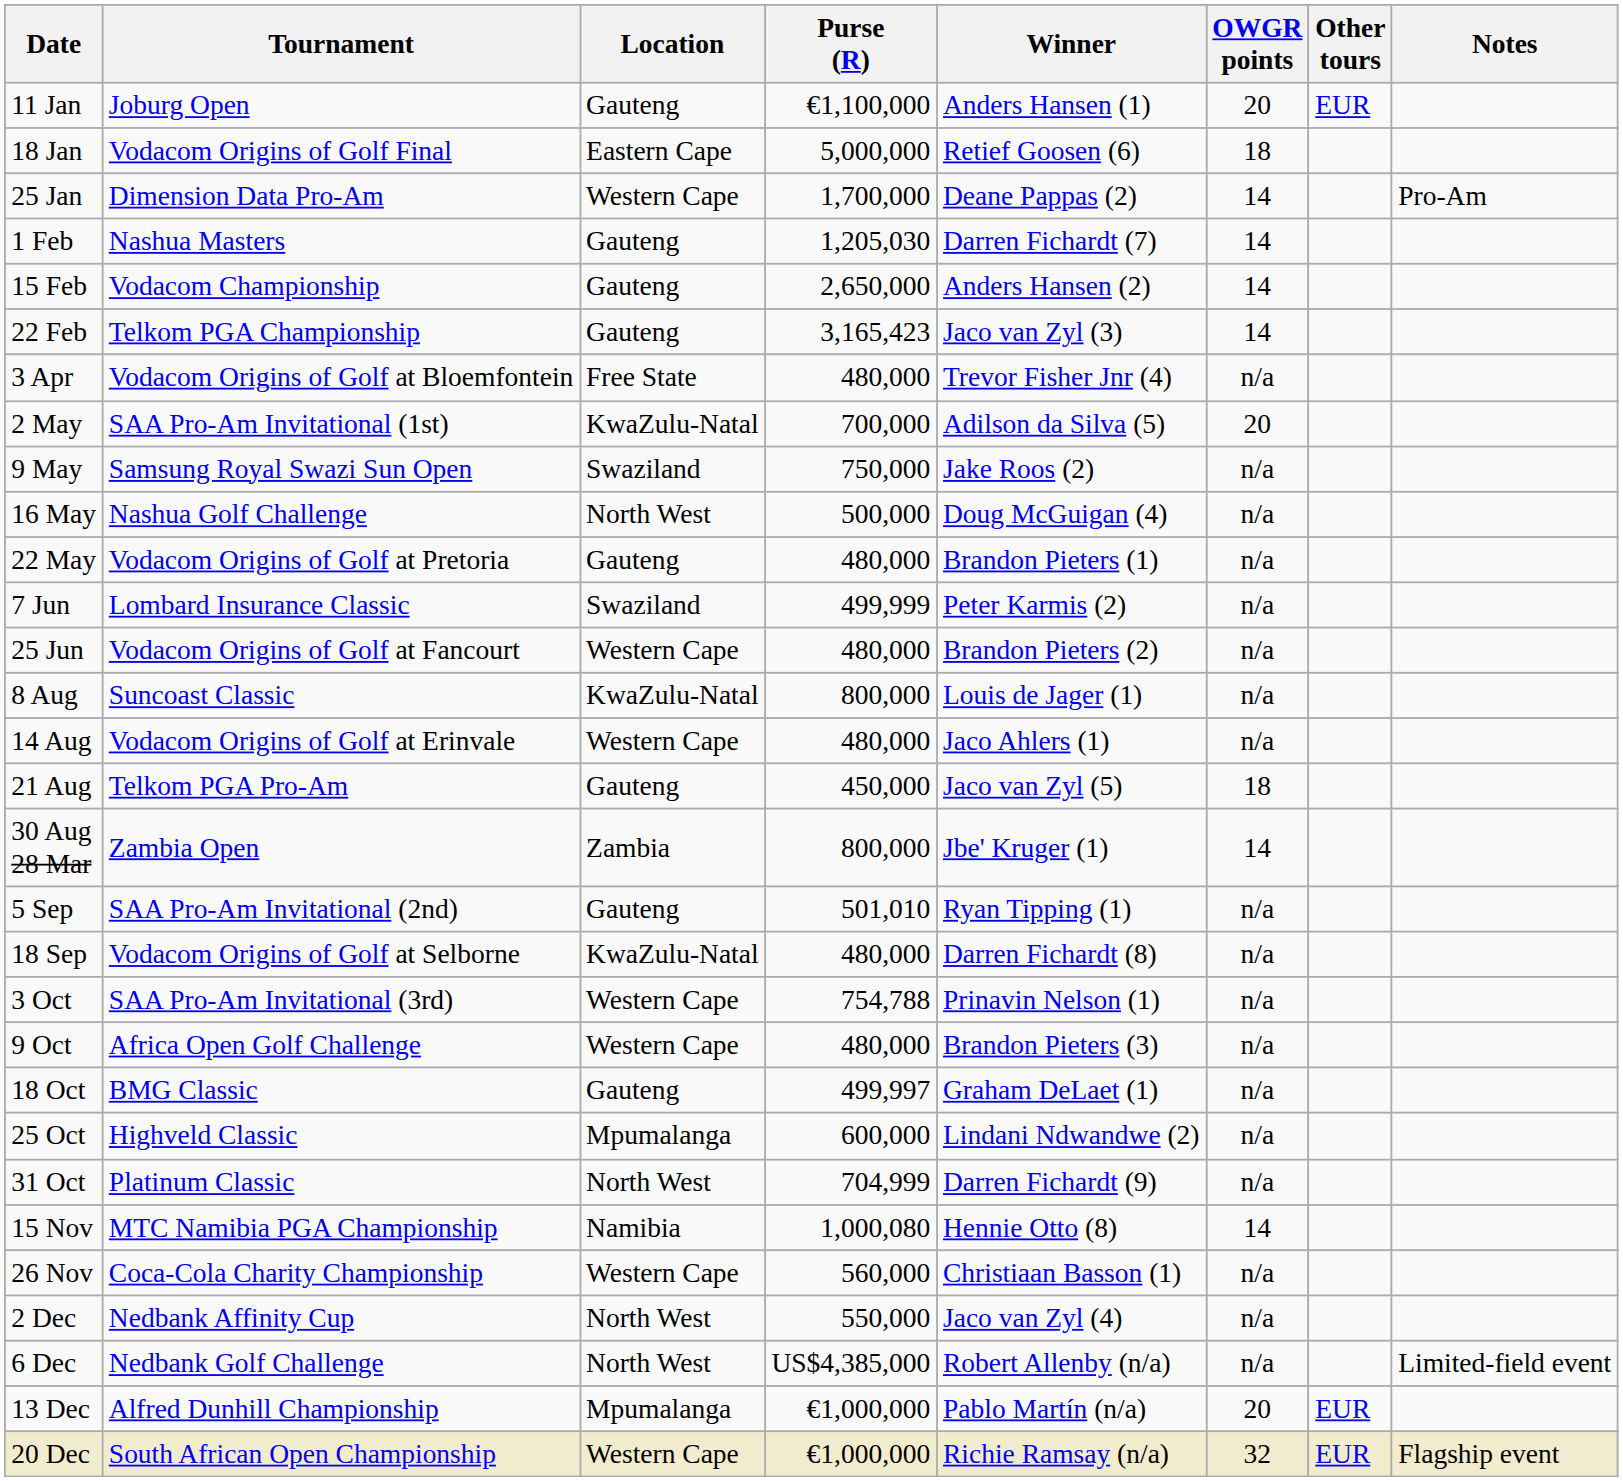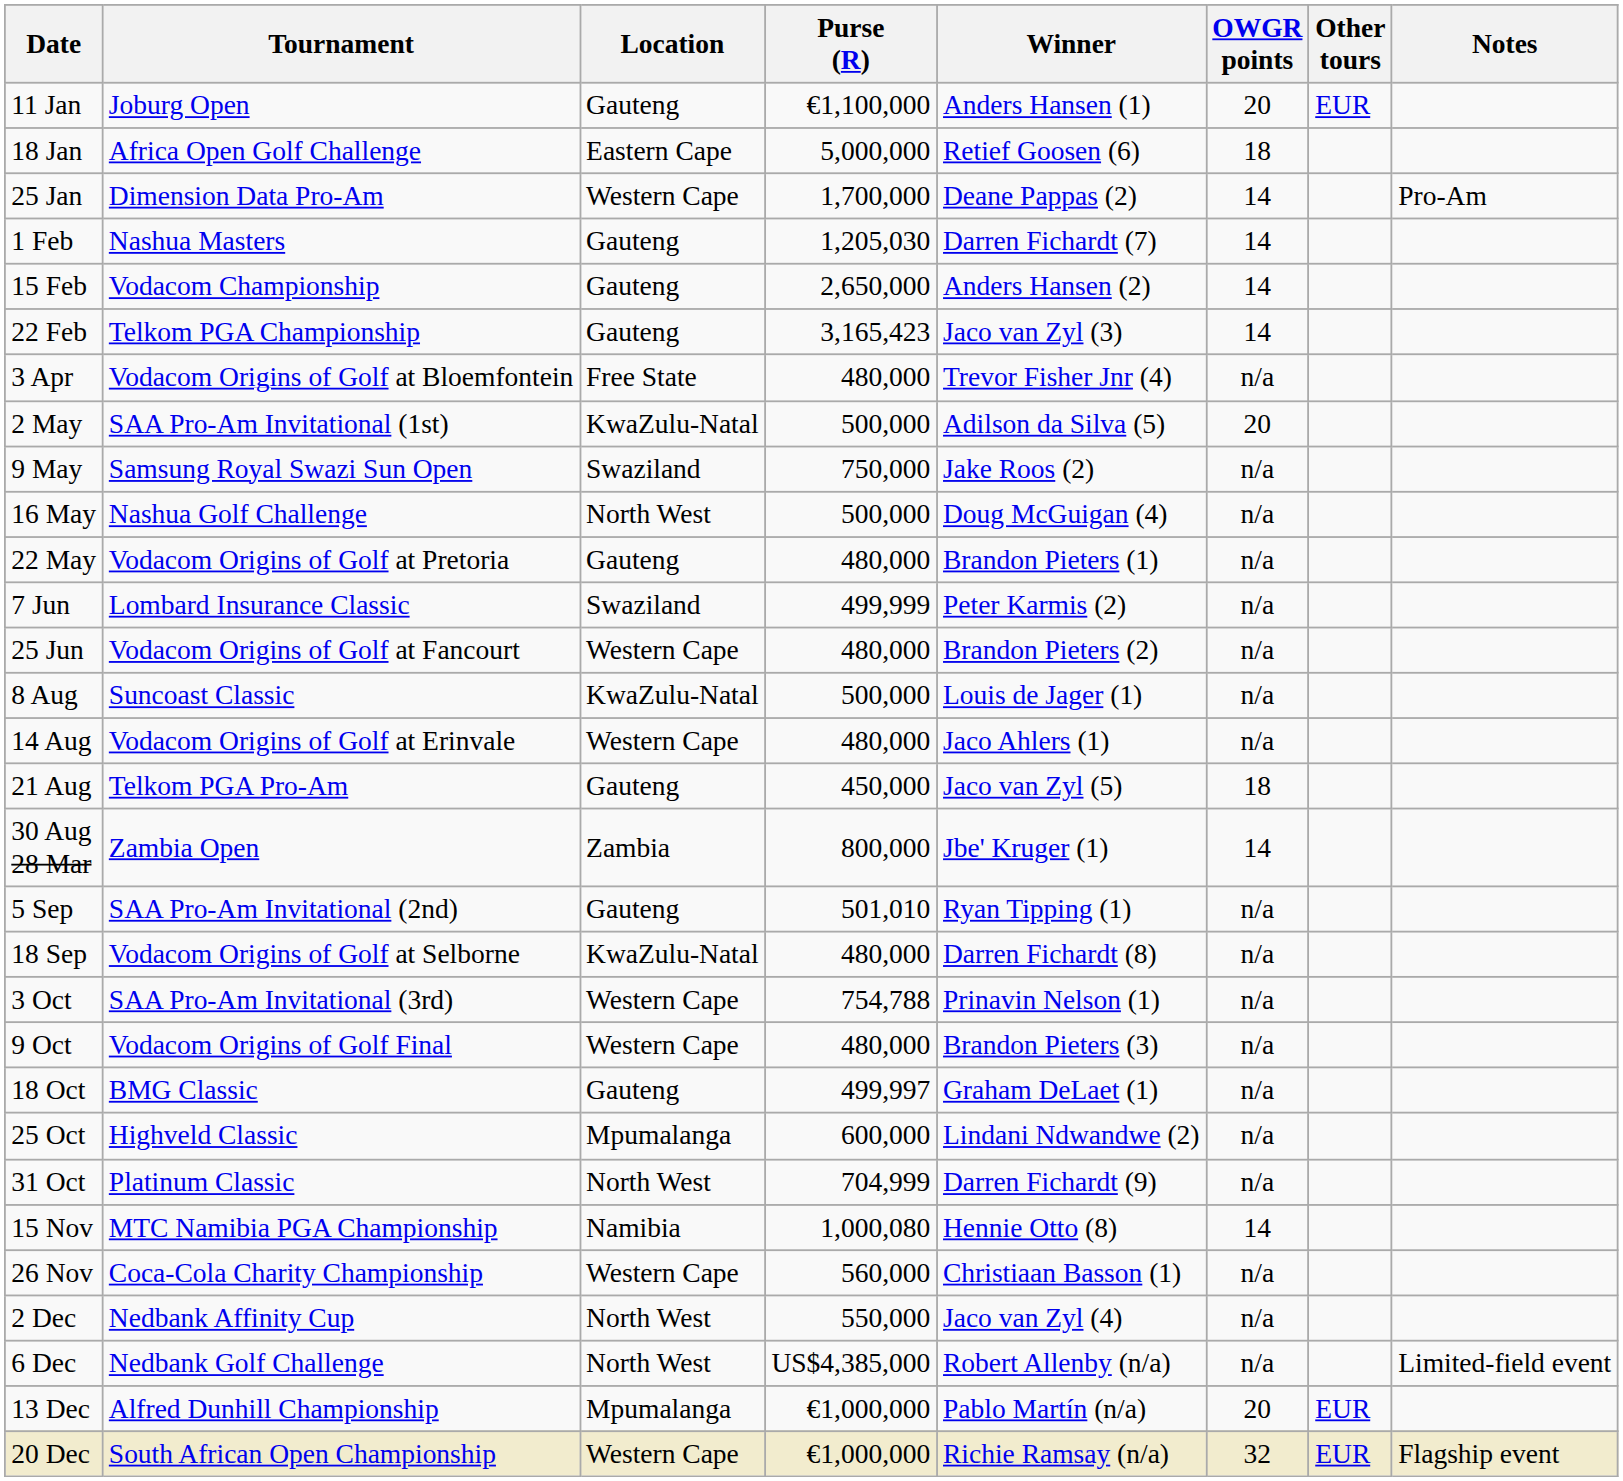 <table class="wikitable" style="font-size:95%">
 <tr>
 <th>Date</th>
 <th>Tournament</th>
 <th>Location</th>
 <th>Purse<br>(<a href='#'>R</a>)</th>
 <th>Winner</th>
 <th><a href='#'>OWGR</a><br>points</th>
 <th>Other<br>tours</th>
 <th>Notes</th>
 </tr>
 <tr>
 <td>11 Jan</td>
 <td><a href='#'>Joburg Open</a></td>
 <td>Gauteng</td>
 <td align=right>€1,100,000</td>
 <td> <a href='#'>Anders Hansen</a> (1)</td>
 <td align=center>20</td>
 <td><a href='#'>EUR</a></td>
 <td></td>
 </tr>
 <tr>
 <td>18 Jan</td>
-<td><a href='#'>Vodacom Origins of Golf Final</a></td>
+<td><a href='#'>Africa Open Golf Challenge</a></td>
 <td>Eastern Cape</td>
 <td align=right>5,000,000</td>
 <td> <a href='#'>Retief Goosen</a> (6)</td>
 <td align=center>18</td>
 <td></td>
 <td></td>
 </tr>
 <tr>
 <td>25 Jan</td>
 <td><a href='#'>Dimension Data Pro-Am</a></td>
 <td>Western Cape</td>
 <td align=right>1,700,000</td>
 <td> <a href='#'>Deane Pappas</a> (2)</td>
 <td align=center>14</td>
 <td></td>
 <td>Pro-Am</td>
 </tr>
 <tr>
 <td>1 Feb</td>
 <td><a href='#'>Nashua Masters</a></td>
 <td>Gauteng</td>
 <td align=right>1,205,030</td>
 <td> <a href='#'>Darren Fichardt</a> (7)</td>
 <td align=center>14</td>
 <td></td>
 <td></td>
 </tr>
 <tr>
 <td>15 Feb</td>
 <td><a href='#'>Vodacom Championship</a></td>
 <td>Gauteng</td>
 <td align=right>2,650,000</td>
 <td> <a href='#'>Anders Hansen</a> (2)</td>
 <td align=center>14</td>
 <td></td>
 <td></td>
 </tr>
 <tr>
 <td>22 Feb</td>
 <td><a href='#'>Telkom PGA Championship</a></td>
 <td>Gauteng</td>
 <td align=right>3,165,423</td>
 <td> <a href='#'>Jaco van Zyl</a> (3)</td>
 <td align=center>14</td>
 <td></td>
 <td></td>
 </tr>
 <tr>
 <td>3 Apr</td>
 <td><a href='#'>Vodacom Origins of Golf</a> at Bloemfontein</td>
 <td>Free State</td>
 <td align=right>480,000</td>
 <td> <a href='#'>Trevor Fisher Jnr</a> (4)</td>
 <td align=center>n/a</td>
 <td></td>
 <td></td>
 </tr>
 <tr>
 <td>2 May</td>
 <td><a href='#'>SAA Pro-Am Invitational</a> (1st)</td>
 <td>KwaZulu-Natal</td>
-<td align=right>700,000</td>
+<td align=right>500,000</td>
 <td> <a href='#'>Adilson da Silva</a> (5)</td>
 <td align=center>20</td>
 <td></td>
 <td></td>
 </tr>
 <tr>
 <td>9 May</td>
 <td><a href='#'>Samsung Royal Swazi Sun Open</a></td>
 <td>Swaziland</td>
 <td align=right>750,000</td>
 <td> <a href='#'>Jake Roos</a> (2)</td>
 <td align=center>n/a</td>
 <td></td>
 <td></td>
 </tr>
 <tr>
 <td>16 May</td>
 <td><a href='#'>Nashua Golf Challenge</a></td>
 <td>North West</td>
 <td align=right>500,000</td>
 <td> <a href='#'>Doug McGuigan</a> (4)</td>
 <td align=center>n/a</td>
 <td></td>
 <td></td>
 </tr>
 <tr>
 <td>22 May</td>
 <td><a href='#'>Vodacom Origins of Golf</a> at Pretoria</td>
 <td>Gauteng</td>
 <td align=right>480,000</td>
 <td> <a href='#'>Brandon Pieters</a> (1)</td>
 <td align=center>n/a</td>
 <td></td>
 <td></td>
 </tr>
 <tr>
 <td>7 Jun</td>
 <td><a href='#'>Lombard Insurance Classic</a></td>
 <td>Swaziland</td>
 <td align=right>499,999</td>
 <td> <a href='#'>Peter Karmis</a> (2)</td>
 <td align=center>n/a</td>
 <td></td>
 <td></td>
 </tr>
 <tr>
 <td>25 Jun</td>
 <td><a href='#'>Vodacom Origins of Golf</a> at Fancourt</td>
 <td>Western Cape</td>
 <td align=right>480,000</td>
 <td> <a href='#'>Brandon Pieters</a> (2)</td>
 <td align=center>n/a</td>
 <td></td>
 <td></td>
 </tr>
 <tr>
 <td>8 Aug</td>
 <td><a href='#'>Suncoast Classic</a></td>
 <td>KwaZulu-Natal</td>
-<td align=right>800,000</td>
+<td align=right>500,000</td>
 <td> <a href='#'>Louis de Jager</a> (1)</td>
 <td align=center>n/a</td>
 <td></td>
 <td></td>
 </tr>
 <tr>
 <td>14 Aug</td>
 <td><a href='#'>Vodacom Origins of Golf</a> at Erinvale</td>
 <td>Western Cape</td>
 <td align=right>480,000</td>
 <td> <a href='#'>Jaco Ahlers</a> (1)</td>
 <td align=center>n/a</td>
 <td></td>
 <td></td>
 </tr>
 <tr>
 <td>21 Aug</td>
 <td><a href='#'>Telkom PGA Pro-Am</a></td>
 <td>Gauteng</td>
 <td align=right>450,000</td>
 <td> <a href='#'>Jaco van Zyl</a> (5)</td>
 <td align=center>18</td>
 <td></td>
 <td></td>
 </tr>
 <tr>
 <td>30 Aug<br><s>28 Mar</s></td>
 <td><a href='#'>Zambia Open</a></td>
 <td>Zambia</td>
 <td align=right>800,000</td>
 <td> <a href='#'>Jbe' Kruger</a> (1)</td>
 <td align=center>14</td>
 <td></td>
 <td></td>
 </tr>
 <tr>
 <td>5 Sep</td>
 <td><a href='#'>SAA Pro-Am Invitational</a> (2nd)</td>
 <td>Gauteng</td>
 <td align=right>501,010</td>
 <td> <a href='#'>Ryan Tipping</a> (1)</td>
 <td align=center>n/a</td>
 <td></td>
 <td></td>
 </tr>
 <tr>
 <td>18 Sep</td>
 <td><a href='#'>Vodacom Origins of Golf</a> at Selborne</td>
 <td>KwaZulu-Natal</td>
 <td align=right>480,000</td>
 <td> <a href='#'>Darren Fichardt</a> (8)</td>
 <td align=center>n/a</td>
 <td></td>
 <td></td>
 </tr>
 <tr>
 <td>3 Oct</td>
 <td><a href='#'>SAA Pro-Am Invitational</a> (3rd)</td>
 <td>Western Cape</td>
 <td align=right>754,788</td>
 <td> <a href='#'>Prinavin Nelson</a> (1)</td>
 <td align=center>n/a</td>
 <td></td>
 <td></td>
 </tr>
 <tr>
 <td>9 Oct</td>
-<td><a href='#'>Africa Open Golf Challenge</a></td>
+<td><a href='#'>Vodacom Origins of Golf Final</a></td>
 <td>Western Cape</td>
 <td align=right>480,000</td>
 <td> <a href='#'>Brandon Pieters</a> (3)</td>
 <td align=center>n/a</td>
 <td></td>
 <td></td>
 </tr>
 <tr>
 <td>18 Oct</td>
 <td><a href='#'>BMG Classic</a></td>
 <td>Gauteng</td>
 <td align=right>499,997</td>
 <td> <a href='#'>Graham DeLaet</a> (1)</td>
 <td align=center>n/a</td>
 <td></td>
 <td></td>
 </tr>
 <tr>
 <td>25 Oct</td>
 <td><a href='#'>Highveld Classic</a></td>
 <td>Mpumalanga</td>
 <td align=right>600,000</td>
 <td> <a href='#'>Lindani Ndwandwe</a> (2)</td>
 <td align=center>n/a</td>
 <td></td>
 <td></td>
 </tr>
 <tr>
 <td>31 Oct</td>
 <td><a href='#'>Platinum Classic</a></td>
 <td>North West</td>
 <td align=right>704,999</td>
 <td> <a href='#'>Darren Fichardt</a> (9)</td>
 <td align=center>n/a</td>
 <td></td>
 <td></td>
 </tr>
 <tr>
 <td>15 Nov</td>
 <td><a href='#'>MTC Namibia PGA Championship</a></td>
 <td>Namibia</td>
 <td align=right>1,000,080</td>
 <td> <a href='#'>Hennie Otto</a> (8)</td>
 <td align=center>14</td>
 <td></td>
 <td></td>
 </tr>
 <tr>
 <td>26 Nov</td>
 <td><a href='#'>Coca-Cola Charity Championship</a></td>
 <td>Western Cape</td>
 <td align=right>560,000</td>
 <td> <a href='#'>Christiaan Basson</a> (1)</td>
 <td align=center>n/a</td>
 <td></td>
 <td></td>
 </tr>
 <tr>
 <td>2 Dec</td>
 <td><a href='#'>Nedbank Affinity Cup</a></td>
 <td>North West</td>
 <td align=right>550,000</td>
 <td> <a href='#'>Jaco van Zyl</a> (4)</td>
 <td align=center>n/a</td>
 <td></td>
 <td></td>
 </tr>
 <tr>
 <td>6 Dec</td>
 <td><a href='#'>Nedbank Golf Challenge</a></td>
 <td>North West</td>
 <td align=right>US$4,385,000</td>
 <td> <a href='#'>Robert Allenby</a> (n/a)</td>
 <td align=center>n/a</td>
 <td></td>
 <td>Limited-field event</td>
 </tr>
 <tr>
 <td>13 Dec</td>
 <td><a href='#'>Alfred Dunhill Championship</a></td>
 <td>Mpumalanga</td>
 <td align=right>€1,000,000</td>
 <td> <a href='#'>Pablo Martín</a> (n/a)</td>
 <td align=center>20</td>
 <td><a href='#'>EUR</a></td>
 <td></td>
 </tr>
 <tr style="background:#f2ecce;">
 <td>20 Dec</td>
 <td><a href='#'>South African Open Championship</a></td>
 <td>Western Cape</td>
 <td align=right>€1,000,000</td>
 <td> <a href='#'>Richie Ramsay</a> (n/a)</td>
 <td align=center>32</td>
 <td><a href='#'>EUR</a></td>
 <td>Flagship event</td>
 </tr>
 </table>
